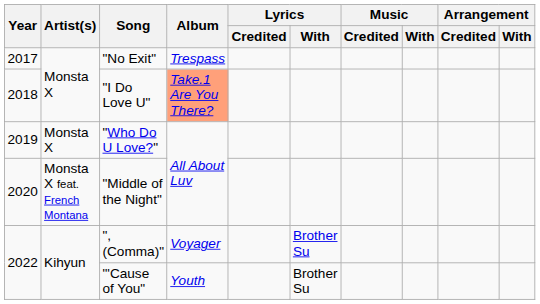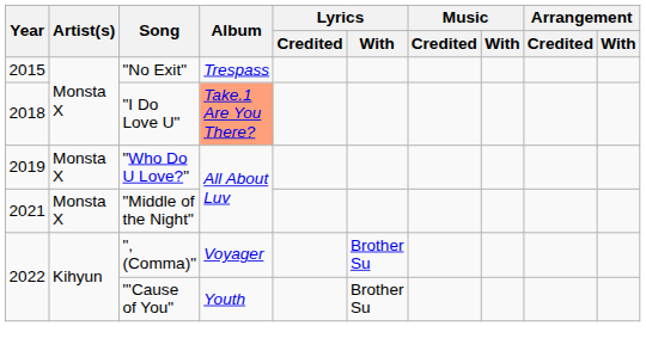 <table class="wikitable">
 <tr>
 <th rowspan="2">Year</th>
 <th rowspan="2">Artist(s)</th>
 <th rowspan="2">Song</th>
 <th rowspan="2">Album</th>
 <th colspan="2">Lyrics</th>
 <th colspan="2">Music</th>
 <th colspan="2">Arrangement</th>
 </tr>
 <tr>
 <th>Credited</th>
 <th>With</th>
 <th>Credited</th>
 <th>With</th>
 <th>Credited</th>
 <th>With</th>
 </tr>
 <tr>
-<td>2017</td>
+<td>2015</td>
 <td rowspan="2">Monsta X</td>
 <td>"No Exit"</td>
 <td><em><a href='#'>Trespass</a></em></td>
 <td></td>
 <td></td>
 <td></td>
 <td></td>
 <td></td>
 <td></td>
 </tr>
 <tr>
 <td>2018</td>
 <td>"I Do Love U"</td>
 <td style="background: lightsalmon;"><em><a href='#'>Take.1 Are You There?</a></em></td>
 <td></td>
 <td></td>
 <td></td>
 <td></td>
 <td></td>
 <td></td>
 </tr>
 <tr>
 <td>2019</td>
 <td>Monsta X</td>
 <td>"<a href='#'>Who Do U Love?</a>"</td>
 <td rowspan="2"><em><a href='#'>All About Luv</a></em></td>
 <td></td>
 <td></td>
 <td></td>
 <td></td>
 <td></td>
 <td></td>
 </tr>
 <tr>
-<td>2020</td>
-<td>Monsta X <small>feat. <a href='#'>French Montana</a></small></td>
+<td>2021</td>
+<td>Monsta X</td>
 <td>"Middle of the Night"</td>
 <td></td>
 <td></td>
 <td></td>
 <td></td>
 <td></td>
 <td></td>
 </tr>
 <tr>
 <td rowspan="2">2022</td>
 <td rowspan="2">Kihyun</td>
 <td>", (Comma)"</td>
 <td><em><a href='#'>Voyager</a></em></td>
 <td></td>
 <td><a href='#'>Brother Su</a></td>
 <td></td>
 <td></td>
 <td></td>
 <td></td>
 </tr>
 <tr>
 <td>"'Cause of You"</td>
 <td><em><a href='#'>Youth</a></em></td>
 <td></td>
 <td>Brother Su</td>
 <td></td>
 <td></td>
 <td></td>
 <td></td>
 </tr>
 </table>
